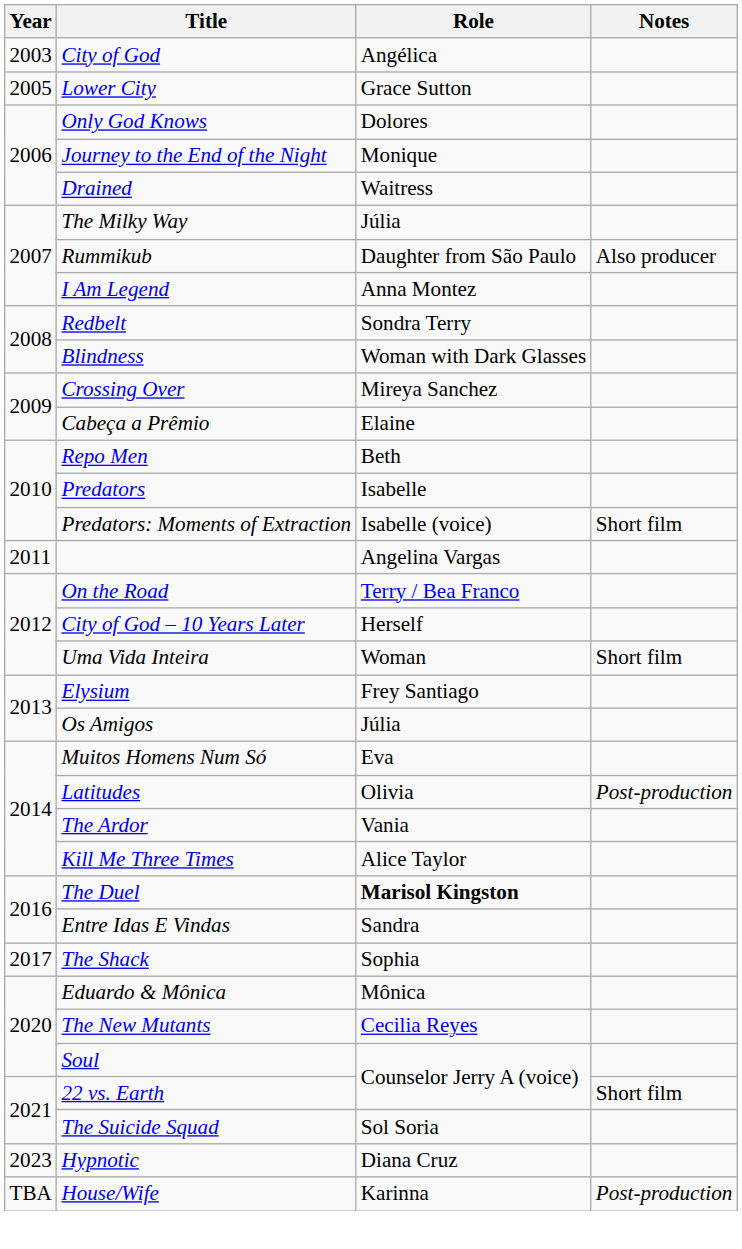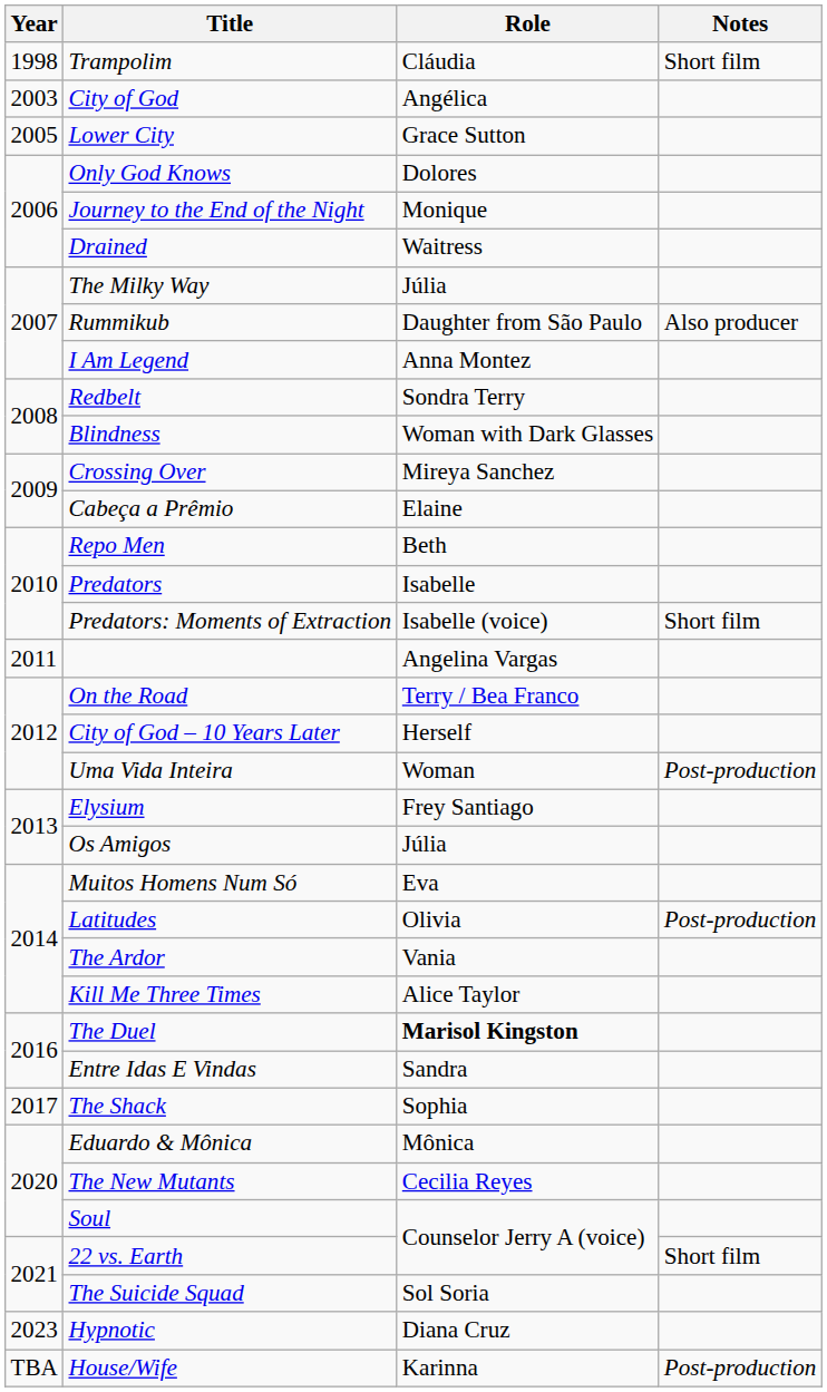 <table class="wikitable sortable">
 <tr>
 <th>Year</th>
 <th>Title</th>
 <th>Role</th>
 <th class="unsortable">Notes</th>
+</tr>
+<tr>
+<td>1998</td>
+<td><em>Trampolim</em></td>
+<td>Cláudia</td>
+<td>Short film</td>
 </tr>
 <tr>
 <td>2003</td>
 <td><em><a href='#'>City of God</a></em></td>
 <td>Angélica</td>
 <td></td>
 </tr>
 <tr>
 <td>2005</td>
 <td><em><a href='#'>Lower City</a></em></td>
 <td>Grace Sutton</td>
 <td></td>
 </tr>
 <tr>
 <td rowspan=3>2006</td>
 <td><em><a href='#'>Only God Knows</a></em></td>
 <td>Dolores</td>
 <td></td>
 </tr>
 <tr>
 <td><em><a href='#'>Journey to the End of the Night</a></em></td>
 <td>Monique</td>
 <td></td>
 </tr>
 <tr>
 <td><em><a href='#'>Drained</a></em></td>
 <td>Waitress</td>
 <td></td>
 </tr>
 <tr>
 <td rowspan=3>2007</td>
 <td><em>The Milky Way</em></td>
 <td>Júlia</td>
 <td></td>
 </tr>
 <tr>
 <td><em>Rummikub</em></td>
 <td>Daughter from São Paulo</td>
 <td>Also producer</td>
 </tr>
 <tr>
 <td><em><a href='#'>I Am Legend</a></em></td>
 <td>Anna Montez</td>
 <td></td>
 </tr>
 <tr>
 <td rowspan=2>2008</td>
 <td><em><a href='#'>Redbelt</a></em></td>
 <td>Sondra Terry</td>
 <td></td>
 </tr>
 <tr>
 <td><em><a href='#'>Blindness</a></em></td>
 <td>Woman with Dark Glasses</td>
 <td></td>
 </tr>
 <tr>
 <td rowspan=2>2009</td>
 <td><em><a href='#'>Crossing Over</a></em></td>
 <td>Mireya Sanchez</td>
 <td></td>
 </tr>
 <tr>
 <td><em>Cabeça a Prêmio</em></td>
 <td>Elaine</td>
 <td></td>
 </tr>
 <tr>
 <td rowspan=3>2010</td>
 <td><em><a href='#'>Repo Men</a></em></td>
 <td>Beth</td>
 <td></td>
 </tr>
 <tr>
 <td><em><a href='#'>Predators</a></em></td>
 <td>Isabelle</td>
 <td></td>
 </tr>
 <tr>
 <td><em>Predators: Moments of Extraction</em></td>
 <td>Isabelle (voice)</td>
 <td>Short film</td>
 </tr>
 <tr>
 <td>2011</td>
 <td><em></em></td>
 <td>Angelina Vargas</td>
 <td></td>
 </tr>
 <tr>
 <td rowspan=3>2012</td>
 <td><em><a href='#'>On the Road</a></em></td>
 <td><a href='#'>Terry / Bea Franco</a></td>
 <td></td>
 </tr>
 <tr>
 <td><em><a href='#'>City of God – 10 Years Later</a></em></td>
 <td>Herself</td>
 <td></td>
 </tr>
 <tr>
 <td><em>Uma Vida Inteira</em></td>
 <td>Woman</td>
-<td>Short film</td>
+<td><em>Post-production</em></td>
 </tr>
 <tr>
 <td rowspan=2>2013</td>
 <td><em><a href='#'>Elysium</a></em></td>
 <td>Frey Santiago</td>
 <td></td>
 </tr>
 <tr>
 <td><em>Os Amigos</em></td>
 <td>Júlia</td>
 <td></td>
 </tr>
 <tr>
 <td rowspan=4>2014</td>
 <td><em>Muitos Homens Num Só</em></td>
 <td>Eva</td>
 <td></td>
 </tr>
 <tr>
 <td><em><a href='#'>Latitudes</a></em></td>
 <td>Olivia</td>
 <td><em>Post-production</em></td>
 </tr>
 <tr>
 <td><em><a href='#'>The Ardor</a></em></td>
 <td>Vania</td>
 <td></td>
 </tr>
 <tr>
 <td><em><a href='#'>Kill Me Three Times</a></em></td>
 <td>Alice Taylor</td>
 <td></td>
 </tr>
 <tr>
 <td rowspan=2>2016</td>
 <td><em><a href='#'>The Duel</a></em></td>
 <td><strong>Marisol Kingston</strong></td>
 <td></td>
 </tr>
 <tr>
 <td><em>Entre Idas E Vindas</em></td>
 <td>Sandra</td>
 <td></td>
 </tr>
 <tr>
 <td>2017</td>
 <td><em><a href='#'>The Shack</a></em></td>
 <td>Sophia</td>
 <td></td>
 </tr>
 <tr>
 <td rowspan=3>2020</td>
 <td><em>Eduardo & Mônica</em></td>
 <td>Mônica</td>
 <td></td>
 </tr>
 <tr>
 <td><em><a href='#'>The New Mutants</a></em></td>
 <td><a href='#'>Cecilia Reyes</a></td>
 <td></td>
 </tr>
 <tr>
 <td><em><a href='#'>Soul</a></em></td>
 <td rowspan="2">Counselor Jerry A (voice)</td>
 <td></td>
 </tr>
 <tr>
 <td rowspan=2>2021</td>
 <td><em><a href='#'>22 vs. Earth</a></em></td>
 <td>Short film</td>
 </tr>
 <tr>
 <td><em><a href='#'>The Suicide Squad</a></em></td>
 <td>Sol Soria</td>
 <td></td>
 </tr>
 <tr>
 <td>2023</td>
 <td><em><a href='#'>Hypnotic</a></em></td>
 <td>Diana Cruz</td>
 <td></td>
 </tr>
 <tr>
 <td>TBA</td>
 <td><em><a href='#'>House/Wife</a></em></td>
 <td>Karinna</td>
 <td><em>Post-production</em></td>
 </tr>
 </table>
